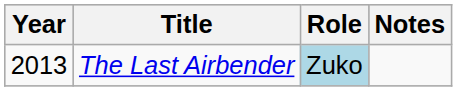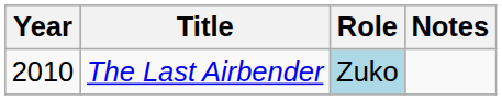 <table class="wikitable sortable">
 <tr>
 <th>Year</th>
 <th>Title</th>
 <th>Role</th>
 <th>Notes</th>
 </tr>
 <tr>
-<td>2013</td>
+<td>2010</td>
 <td><em><a href='#'>The Last Airbender</a></em></td>
 <td style="background: lightblue;">Zuko</td>
 <td></td>
 </tr>
 </table>
